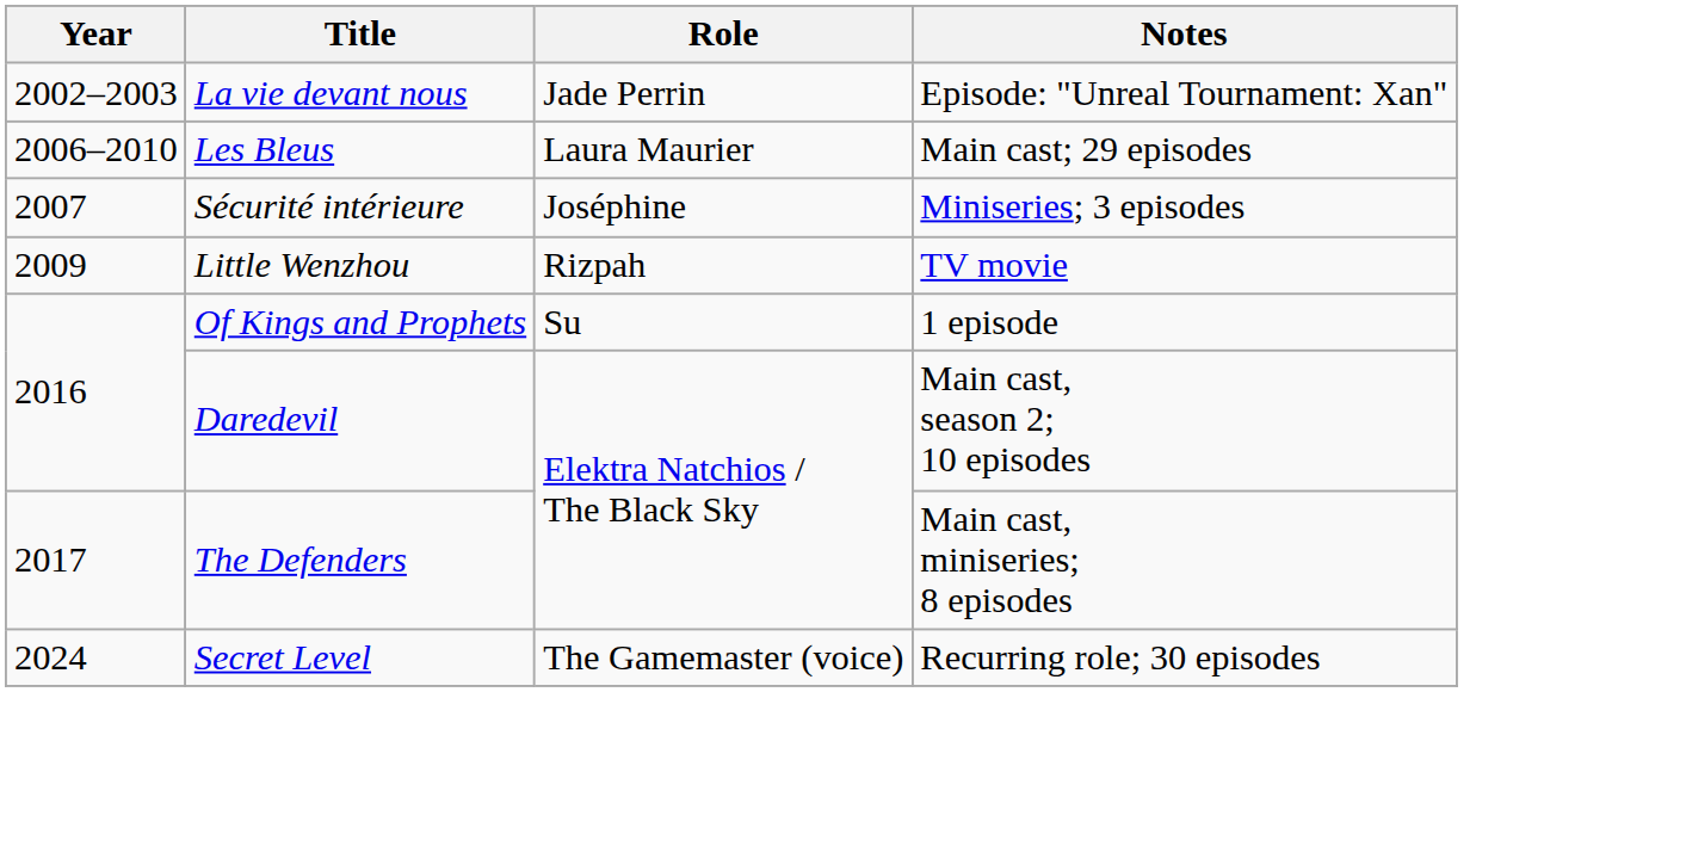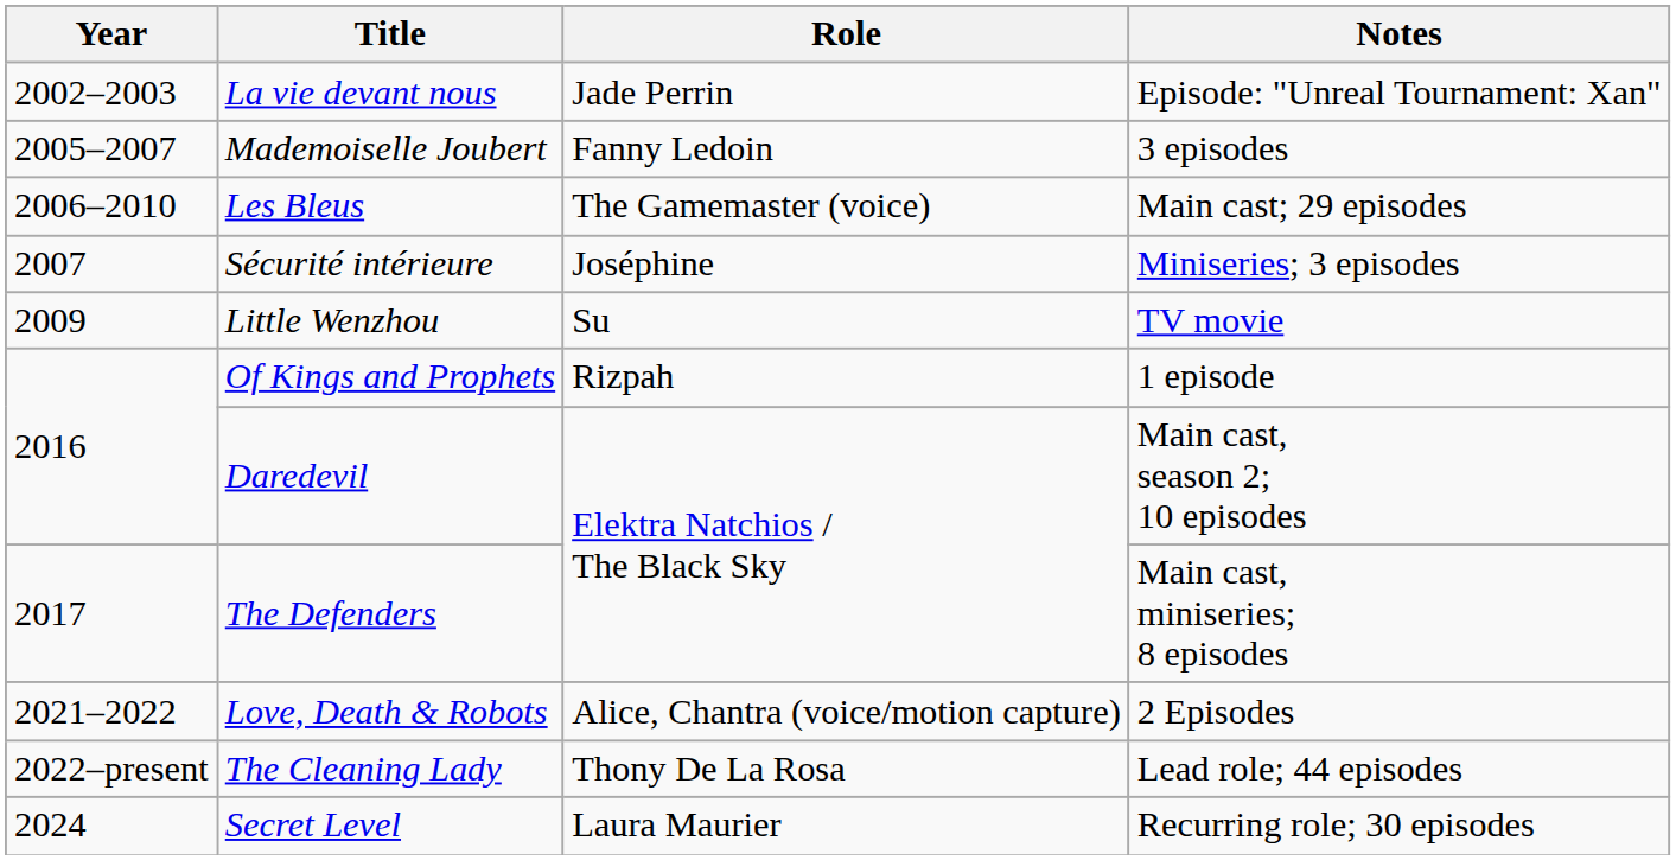 <table class="wikitable sortable">
 <tr>
 <th>Year</th>
 <th>Title</th>
 <th>Role</th>
 <th scope="col" class="unsortable">Notes</th>
 </tr>
 <tr>
 <td>2002–2003</td>
 <td><em><a href='#'>La vie devant nous</a></em></td>
 <td>Jade Perrin</td>
 <td>Episode: "Unreal Tournament: Xan"</td>
 </tr>
 <tr>
+<td>2005–2007</td>
+<td><em>Mademoiselle Joubert</em></td>
+<td>Fanny Ledoin</td>
+<td>3 episodes</td>
+</tr>
+<tr>
 <td rowspan=1>2006–2010</td>
 <td><em><a href='#'>Les Bleus</a></em></td>
-<td>Laura Maurier</td>
+<td>The Gamemaster (voice)</td>
 <td>Main cast; 29 episodes</td>
 </tr>
 <tr>
 <td>2007</td>
 <td><em>Sécurité intérieure</em></td>
 <td>Joséphine</td>
 <td><a href='#'>Miniseries</a>; 3 episodes</td>
 </tr>
 <tr>
 <td>2009</td>
 <td><em>Little Wenzhou</em></td>
-<td>Rizpah</td>
+<td>Su</td>
 <td><a href='#'>TV movie</a></td>
 </tr>
 <tr>
 <td rowspan=2>2016</td>
 <td><em><a href='#'>Of Kings and Prophets</a></em></td>
-<td>Su</td>
+<td>Rizpah</td>
 <td>1 episode</td>
 </tr>
 <tr>
 <td><em><a href='#'>Daredevil</a></em></td>
 <td rowspan="2"><a href='#'>Elektra Natchios</a> /<br>The Black Sky</td>
 <td>Main cast, <br>season 2;<br>10 episodes</td>
 </tr>
 <tr>
 <td>2017</td>
 <td><em><a href='#'>The Defenders</a></em></td>
 <td>Main cast, <br>miniseries;<br>8 episodes</td>
 </tr>
 <tr>
+<td>2021–2022</td>
+<td><em><a href='#'>Love, Death & Robots</a></em></td>
+<td>Alice, Chantra (voice/motion capture)</td>
+<td>2 Episodes</td>
+</tr>
+<tr>
+<td>2022–present</td>
+<td><em><a href='#'>The Cleaning Lady</a></em></td>
+<td>Thony De La Rosa</td>
+<td>Lead role; 44 episodes</td>
+</tr>
+<tr>
 <td>2024</td>
 <td><em><a href='#'>Secret Level</a></em></td>
-<td>The Gamemaster (voice)</td>
+<td>Laura Maurier</td>
 <td>Recurring role; 30 episodes</td>
 </tr>
 </table>
